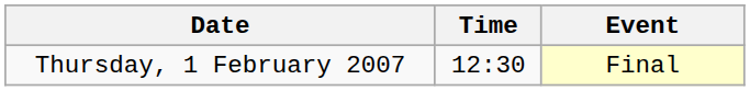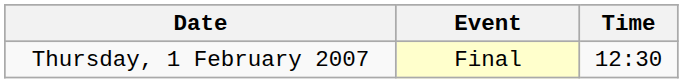 <table class = "wikitable" style="text-align:center;">
 <tr>
 <th width=220>Date</th>
+<th width=100>Event</th>
 <th width=50>Time</th>
-<th width=100>Event</th>
 </tr>
 <tr>
 <td>Thursday, 1 February 2007</td>
+<td bgcolor=ffffcc>Final</td>
 <td>12:30</td>
-<td bgcolor=ffffcc>Final</td>
 </tr>
 </table>
